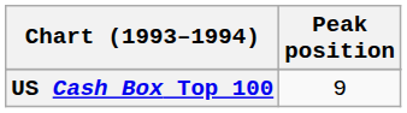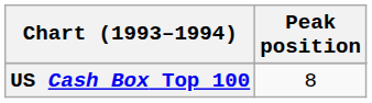 <table class="wikitable sortable plainrowheaders" style="text-align:center">
 <tr>
 <th scope="col">Chart (1993–1994)</th>
 <th scope="col">Peak<br>position</th>
 </tr>
 <tr>
 </tr>
 <tr>
 </tr>
 <tr>
 </tr>
 <tr>
 </tr>
 <tr>
 <th scope="row">US <a href='#'><em>Cash Box</em> Top 100</a></th>
-<td>9</td>
+<td>8</td>
 </tr>
 </table>
